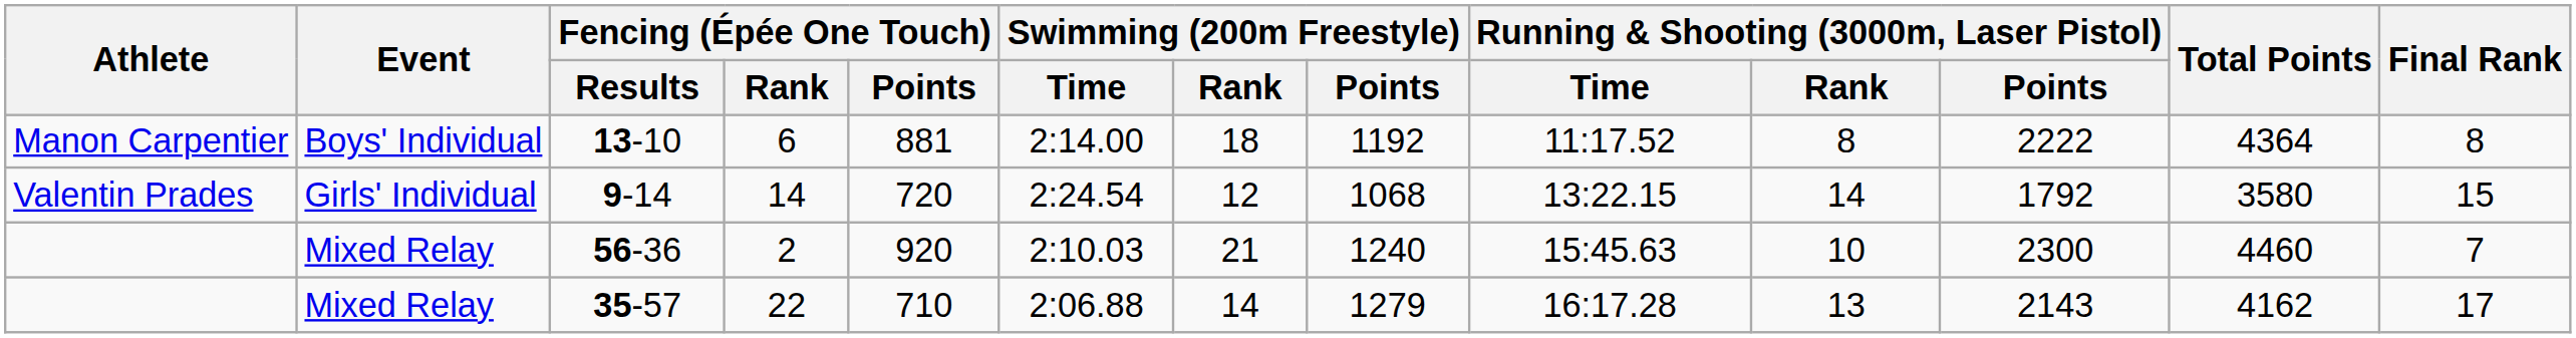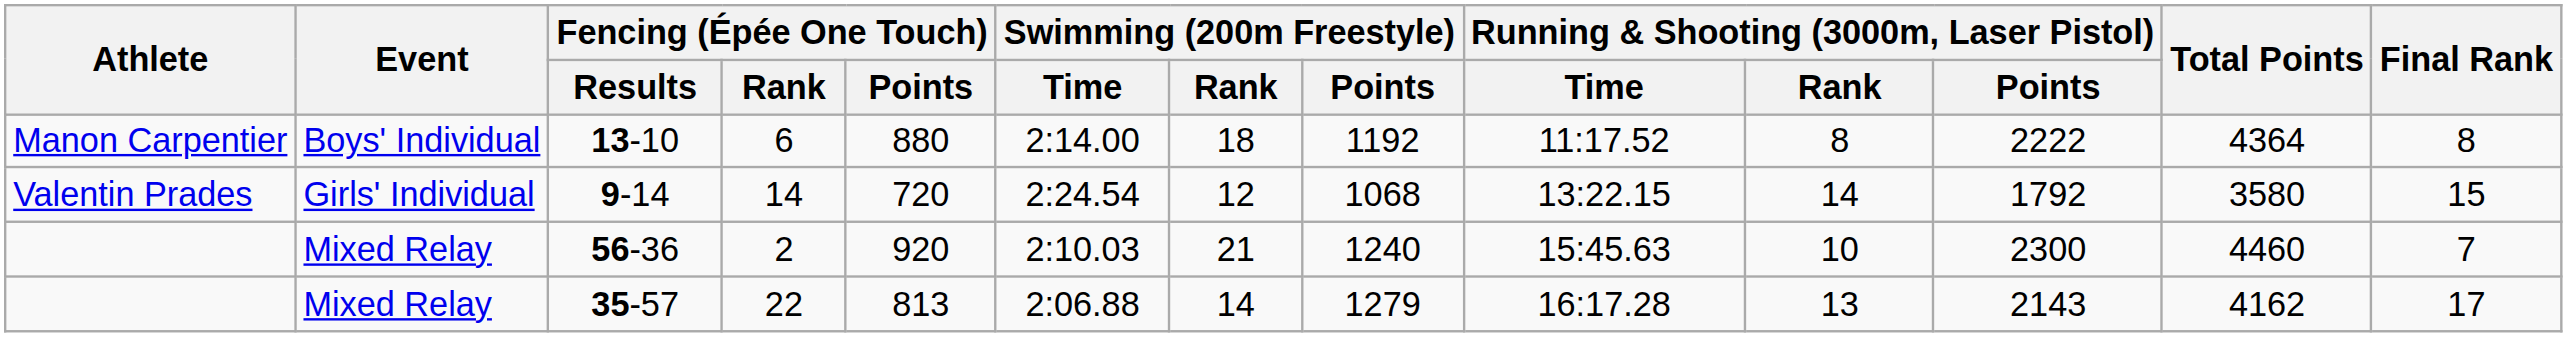 <table class="wikitable" border="1" style="font-size:90%">
 <tr>
 <th rowspan=2>Athlete</th>
 <th rowspan=2>Event</th>
 <th colspan=3>Fencing (Épée One Touch)</th>
 <th colspan=3>Swimming (200m Freestyle)</th>
 <th colspan=3>Running & Shooting (3000m, Laser Pistol)</th>
 <th rowspan=2>Total Points</th>
 <th rowspan=2>Final Rank</th>
 </tr>
 <tr>
 <th>Results</th>
 <th>Rank</th>
 <th>Points</th>
 <th>Time</th>
 <th>Rank</th>
 <th>Points</th>
 <th>Time</th>
 <th>Rank</th>
 <th>Points</th>
 </tr>
 <tr>
 <td><a href='#'>Manon Carpentier</a></td>
 <td><a href='#'>Boys' Individual</a></td>
 <td align=center><strong>13</strong>-10</td>
 <td align=center>6</td>
-<td align=center>881</td>
+<td align=center>880</td>
 <td align=center>2:14.00</td>
 <td align=center>18</td>
 <td align=center>1192</td>
 <td align=center>11:17.52</td>
 <td align=center>8</td>
 <td align=center>2222</td>
 <td align=center>4364</td>
 <td align=center>8</td>
 </tr>
 <tr>
 <td><a href='#'>Valentin Prades</a></td>
 <td><a href='#'>Girls' Individual</a></td>
 <td align=center><strong>9</strong>-14</td>
 <td align=center>14</td>
 <td align=center>720</td>
 <td align=center>2:24.54</td>
 <td align=center>12</td>
 <td align=center>1068</td>
 <td align=center>13:22.15</td>
 <td align=center>14</td>
 <td align=center>1792</td>
 <td align=center>3580</td>
 <td align=center>15</td>
 </tr>
 <tr>
 <td><br></td>
 <td><a href='#'>Mixed Relay</a></td>
 <td align=center><strong>56</strong>-36</td>
 <td align=center>2</td>
 <td align=center>920</td>
 <td align=center>2:10.03</td>
 <td align=center>21</td>
 <td align=center>1240</td>
 <td align=center>15:45.63</td>
 <td align=center>10</td>
 <td align=center>2300</td>
 <td align=center>4460</td>
 <td align=center>7</td>
 </tr>
 <tr>
 <td><br></td>
 <td><a href='#'>Mixed Relay</a></td>
 <td align=center><strong>35</strong>-57</td>
 <td align=center>22</td>
-<td align=center>710</td>
+<td align=center>813</td>
 <td align=center>2:06.88</td>
 <td align=center>14</td>
 <td align=center>1279</td>
 <td align=center>16:17.28</td>
 <td align=center>13</td>
 <td align=center>2143</td>
 <td align=center>4162</td>
 <td align=center>17</td>
 </tr>
 </table>
